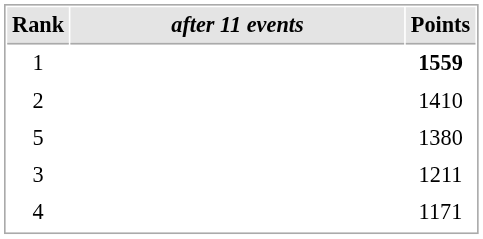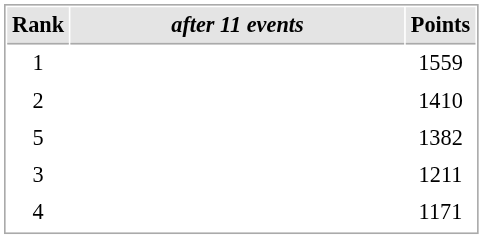 <table cellspacing="1" cellpadding="3" style="border:1px solid #aaa; font-size:86%;">
 <tr style="background:#e4e4e4;">
 <th style="border-bottom:1px solid #aaa; width:10px;">Rank</th>
 <th style="border-bottom:1px solid #aaa; width:200px;"><em>after 11 events</em></th>
 <th style="border-bottom:1px solid #aaa; width:20px;">Points</th>
 </tr>
 <tr>
 <td align=center>1</td>
 <td></td>
-<td align=center><strong>1559</strong></td>
+<td align=center>1559</td>
 </tr>
 <tr>
 <td align=center>2</td>
 <td></td>
 <td align=center>1410</td>
 </tr>
 <tr>
 <td align=center>5</td>
 <td></td>
-<td align=center>1380</td>
+<td align=center>1382</td>
 </tr>
 <tr>
 <td align=center>3</td>
 <td></td>
 <td align=center>1211</td>
 </tr>
 <tr>
 <td align=center>4</td>
 <td></td>
 <td align=center>1171</td>
 </tr>
 </table>
